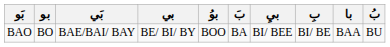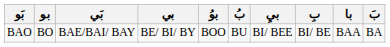 <table class="wikitable" style="font-size:120%;">
 <tr>
 <th>بَو</th>
 <th>بو</th>
 <th>بَي</th>
 <th>بي</th>
 <th>بوُ</th>
-<th>بَ</th>
+<th>بُ</th>
 <th>بيِ</th>
 <th>بِ</th>
 <th>با</th>
-<th>بُ</th>
+<th>بَ</th>
 </tr>
 <tr>
 <td>BAO</td>
 <td>BO</td>
 <td>BAE/BAI/ BAY</td>
 <td>BE/ BI/ BY</td>
 <td>BOO</td>
-<td>BA</td>
+<td>BU</td>
 <td>BI/ BEE</td>
 <td>BI/ BE</td>
 <td>BAA</td>
-<td>BU</td>
+<td>BA</td>
 </tr>
 </table>
